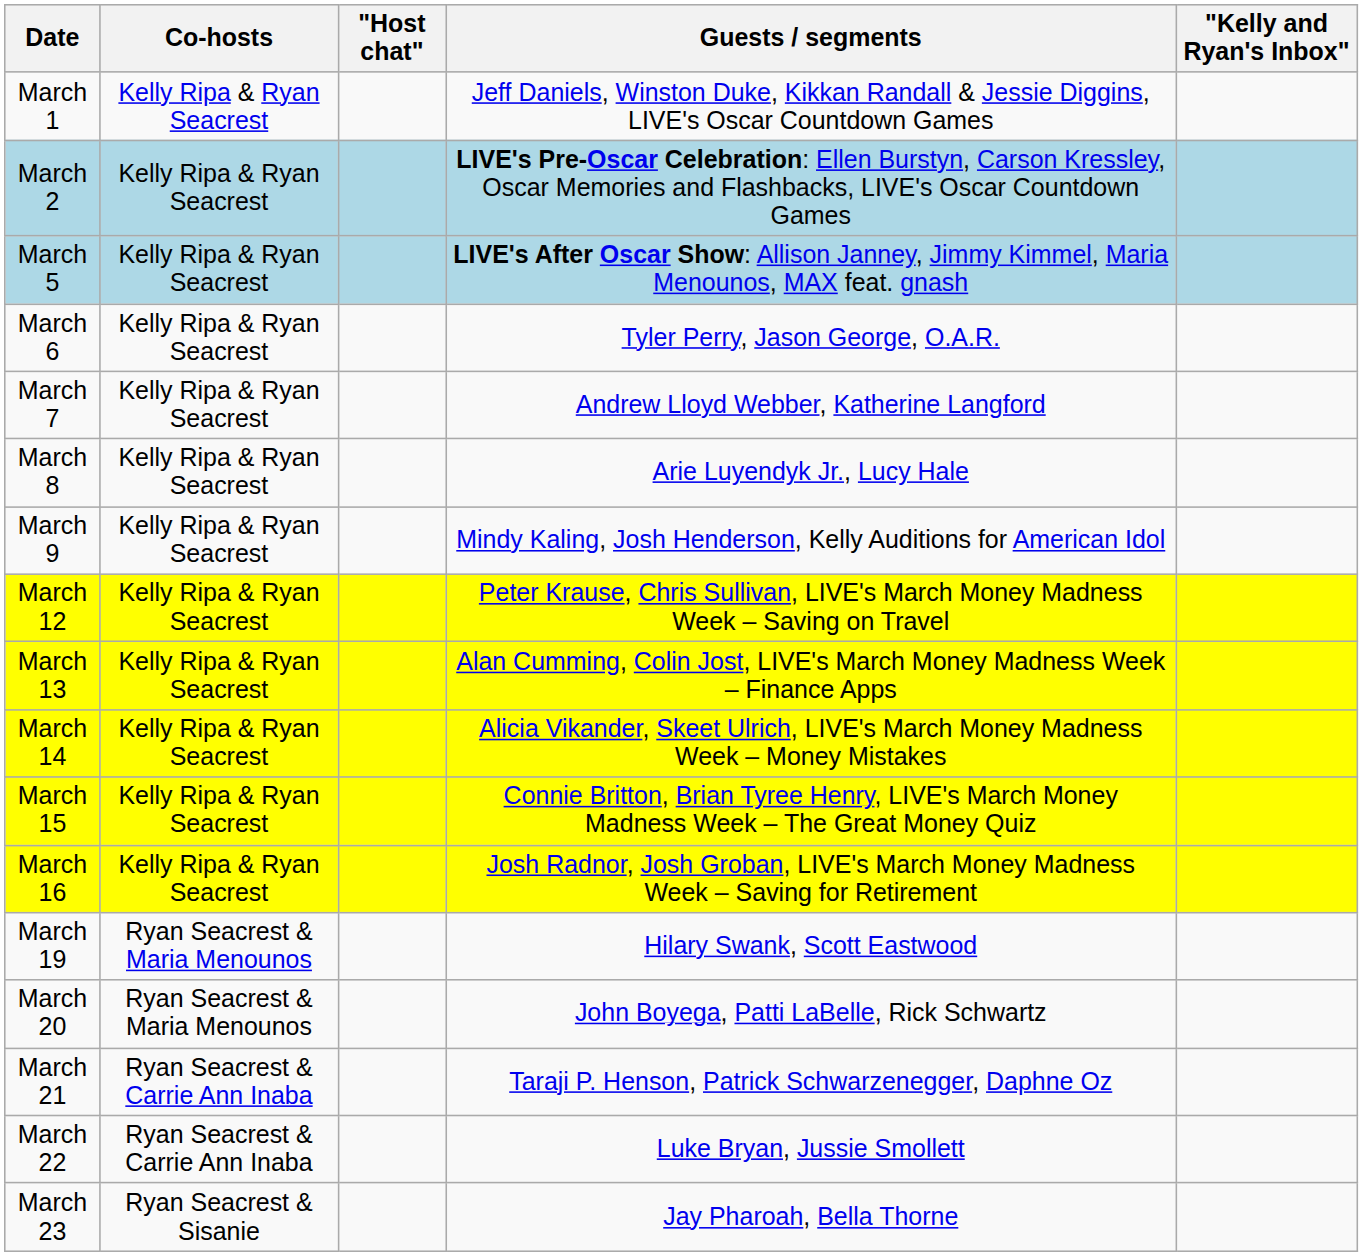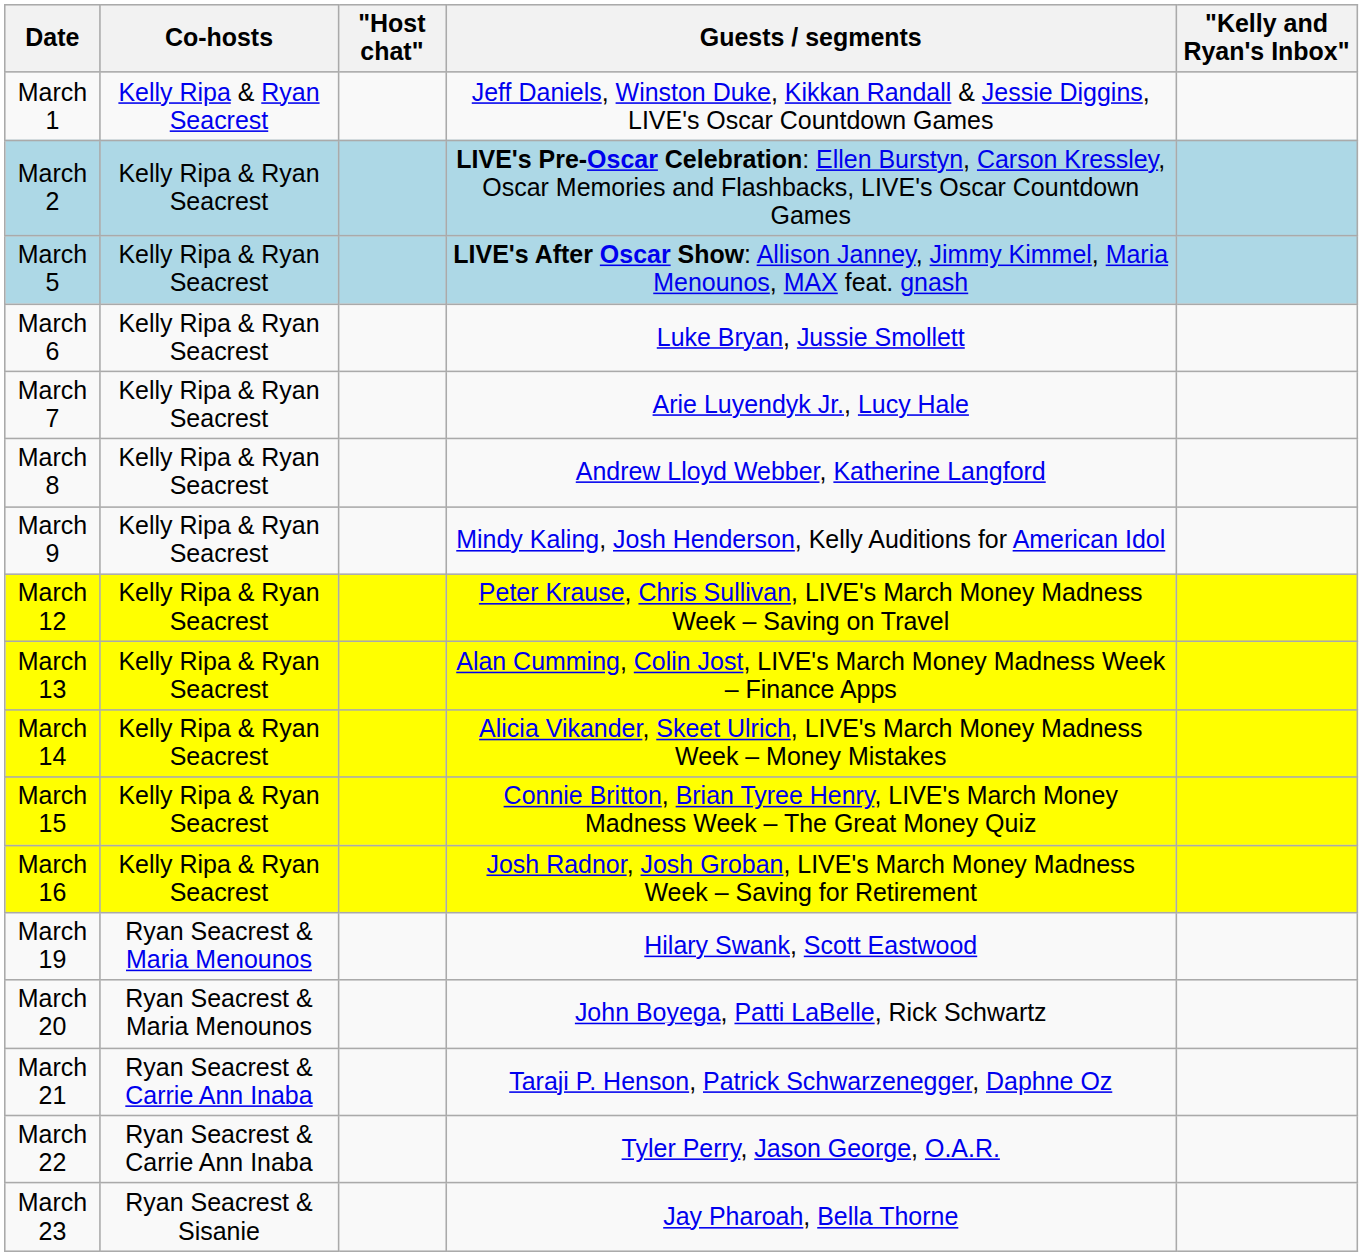 <table class="wikitable sortable" style="text-align:center;">
 <tr>
 <th>Date</th>
 <th>Co-hosts</th>
 <th>"Host chat"</th>
 <th>Guests / segments</th>
 <th>"Kelly and Ryan's Inbox"</th>
 </tr>
 <tr>
 <td>March 1</td>
 <td><a href='#'>Kelly Ripa</a> & <a href='#'>Ryan Seacrest</a></td>
 <td></td>
 <td><a href='#'>Jeff Daniels</a>, <a href='#'>Winston Duke</a>, <a href='#'>Kikkan Randall</a> & <a href='#'>Jessie Diggins</a>, LIVE's Oscar Countdown Games</td>
 <td></td>
 </tr>
 <tr style="background:lightblue;">
 <td>March 2</td>
 <td>Kelly Ripa & Ryan Seacrest</td>
 <td></td>
 <td><strong>LIVE's Pre-<a href='#'>Oscar</a> Celebration</strong>: <a href='#'>Ellen Burstyn</a>, <a href='#'>Carson Kressley</a>, Oscar Memories and Flashbacks, LIVE's Oscar Countdown Games</td>
 <td></td>
 </tr>
 <tr style="background:lightblue;">
 <td>March 5</td>
 <td>Kelly Ripa & Ryan Seacrest</td>
 <td></td>
 <td><strong>LIVE's After <a href='#'>Oscar</a> Show</strong>: <a href='#'>Allison Janney</a>, <a href='#'>Jimmy Kimmel</a>, <a href='#'>Maria Menounos</a>, <a href='#'>MAX</a> feat. <a href='#'>gnash</a></td>
 <td></td>
 </tr>
 <tr>
 <td>March 6</td>
 <td>Kelly Ripa & Ryan Seacrest</td>
 <td></td>
-<td><a href='#'>Tyler Perry</a>, <a href='#'>Jason George</a>, <a href='#'>O.A.R.</a></td>
+<td><a href='#'>Luke Bryan</a>, <a href='#'>Jussie Smollett</a></td>
 <td></td>
 </tr>
 <tr>
 <td>March 7</td>
 <td>Kelly Ripa & Ryan Seacrest</td>
 <td></td>
-<td><a href='#'>Andrew Lloyd Webber</a>, <a href='#'>Katherine Langford</a></td>
+<td><a href='#'>Arie Luyendyk Jr.</a>, <a href='#'>Lucy Hale</a></td>
 <td></td>
 </tr>
 <tr>
 <td>March 8</td>
 <td>Kelly Ripa & Ryan Seacrest</td>
 <td></td>
-<td><a href='#'>Arie Luyendyk Jr.</a>, <a href='#'>Lucy Hale</a></td>
+<td><a href='#'>Andrew Lloyd Webber</a>, <a href='#'>Katherine Langford</a></td>
 <td></td>
 </tr>
 <tr>
 <td>March 9</td>
 <td>Kelly Ripa & Ryan Seacrest</td>
 <td></td>
 <td><a href='#'>Mindy Kaling</a>, <a href='#'>Josh Henderson</a>, Kelly Auditions for <a href='#'>American Idol</a></td>
 <td></td>
 </tr>
 <tr style="background:yellow;">
 <td>March 12</td>
 <td>Kelly Ripa & Ryan Seacrest</td>
 <td></td>
 <td><a href='#'>Peter Krause</a>, <a href='#'>Chris Sullivan</a>, LIVE's March Money Madness Week – Saving on Travel</td>
 <td></td>
 </tr>
 <tr style="background:yellow;">
 <td>March 13</td>
 <td>Kelly Ripa & Ryan Seacrest</td>
 <td></td>
 <td><a href='#'>Alan Cumming</a>, <a href='#'>Colin Jost</a>, LIVE's March Money Madness Week – Finance Apps</td>
 <td></td>
 </tr>
 <tr style="background:yellow;">
 <td>March 14</td>
 <td>Kelly Ripa & Ryan Seacrest</td>
 <td></td>
 <td><a href='#'>Alicia Vikander</a>, <a href='#'>Skeet Ulrich</a>, LIVE's March Money Madness Week – Money Mistakes</td>
 <td></td>
 </tr>
 <tr style="background:yellow;">
 <td>March 15</td>
 <td>Kelly Ripa & Ryan Seacrest</td>
 <td></td>
 <td><a href='#'>Connie Britton</a>, <a href='#'>Brian Tyree Henry</a>, LIVE's March Money Madness Week – The Great Money Quiz</td>
 <td></td>
 </tr>
 <tr style="background:yellow;">
 <td>March 16</td>
 <td>Kelly Ripa & Ryan Seacrest</td>
 <td></td>
 <td><a href='#'>Josh Radnor</a>, <a href='#'>Josh Groban</a>, LIVE's March Money Madness Week – Saving for Retirement</td>
 <td></td>
 </tr>
 <tr>
 <td>March 19</td>
 <td>Ryan Seacrest & <a href='#'>Maria Menounos</a></td>
 <td></td>
 <td><a href='#'>Hilary Swank</a>, <a href='#'>Scott Eastwood</a></td>
 <td></td>
 </tr>
 <tr>
 <td>March 20</td>
 <td>Ryan Seacrest & Maria Menounos</td>
 <td></td>
 <td><a href='#'>John Boyega</a>, <a href='#'>Patti LaBelle</a>, Rick Schwartz</td>
 <td></td>
 </tr>
 <tr>
 <td>March 21</td>
 <td>Ryan Seacrest & <a href='#'>Carrie Ann Inaba</a></td>
 <td></td>
 <td><a href='#'>Taraji P. Henson</a>, <a href='#'>Patrick Schwarzenegger</a>, <a href='#'>Daphne Oz</a></td>
 <td></td>
 </tr>
 <tr>
 <td>March 22</td>
 <td>Ryan Seacrest & Carrie Ann Inaba</td>
 <td></td>
-<td><a href='#'>Luke Bryan</a>, <a href='#'>Jussie Smollett</a></td>
+<td><a href='#'>Tyler Perry</a>, <a href='#'>Jason George</a>, <a href='#'>O.A.R.</a></td>
 <td></td>
 </tr>
 <tr>
 <td>March 23</td>
 <td>Ryan Seacrest & Sisanie</td>
 <td></td>
 <td><a href='#'>Jay Pharoah</a>, <a href='#'>Bella Thorne</a></td>
 <td></td>
 </tr>
 </table>
